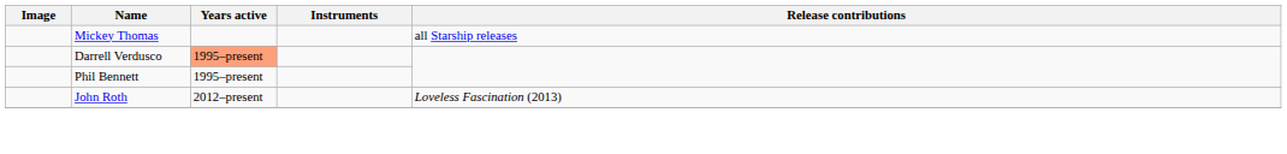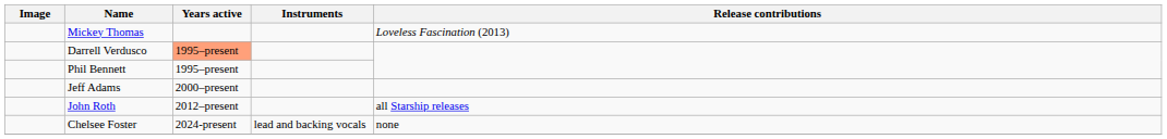 <table class="wikitable" border="1" width=100%>
 <tr>
 <th width="75">Image</th>
 <th width="140">Name</th>
 <th width="100">Years active</th>
 <th width="160">Instruments</th>
 <th>Release contributions</th>
 </tr>
 <tr>
 <td></td>
 <td><a href='#'>Mickey Thomas</a></td>
 <td></td>
 <td></td>
-<td>all <a href='#'>Starship releases</a></td>
+<td><em>Loveless Fascination</em> (2013)</td>
 </tr>
 <tr>
 <td></td>
 <td>Darrell Verdusco</td>
 <td style="background: lightsalmon;">1995–present</td>
 <td></td>
 <td rowspan="2"></td>
 </tr>
 <tr>
 <td></td>
 <td>Phil Bennett</td>
 <td>1995–present</td>
 <td></td>
 </tr>
 <tr>
 <td></td>
+<td>Jeff Adams</td>
+<td>2000–present</td>
+<td></td>
+<td></td>
+</tr>
+<tr>
+<td></td>
 <td><a href='#'>John Roth</a></td>
 <td>2012–present</td>
 <td></td>
-<td><em>Loveless Fascination</em> (2013)</td>
+<td>all <a href='#'>Starship releases</a></td>
+</tr>
+<tr>
+<td></td>
+<td>Chelsee Foster</td>
+<td>2024-present</td>
+<td>lead and backing vocals</td>
+<td>none</td>
 </tr>
 <tr>
 </tr>
 </table>
